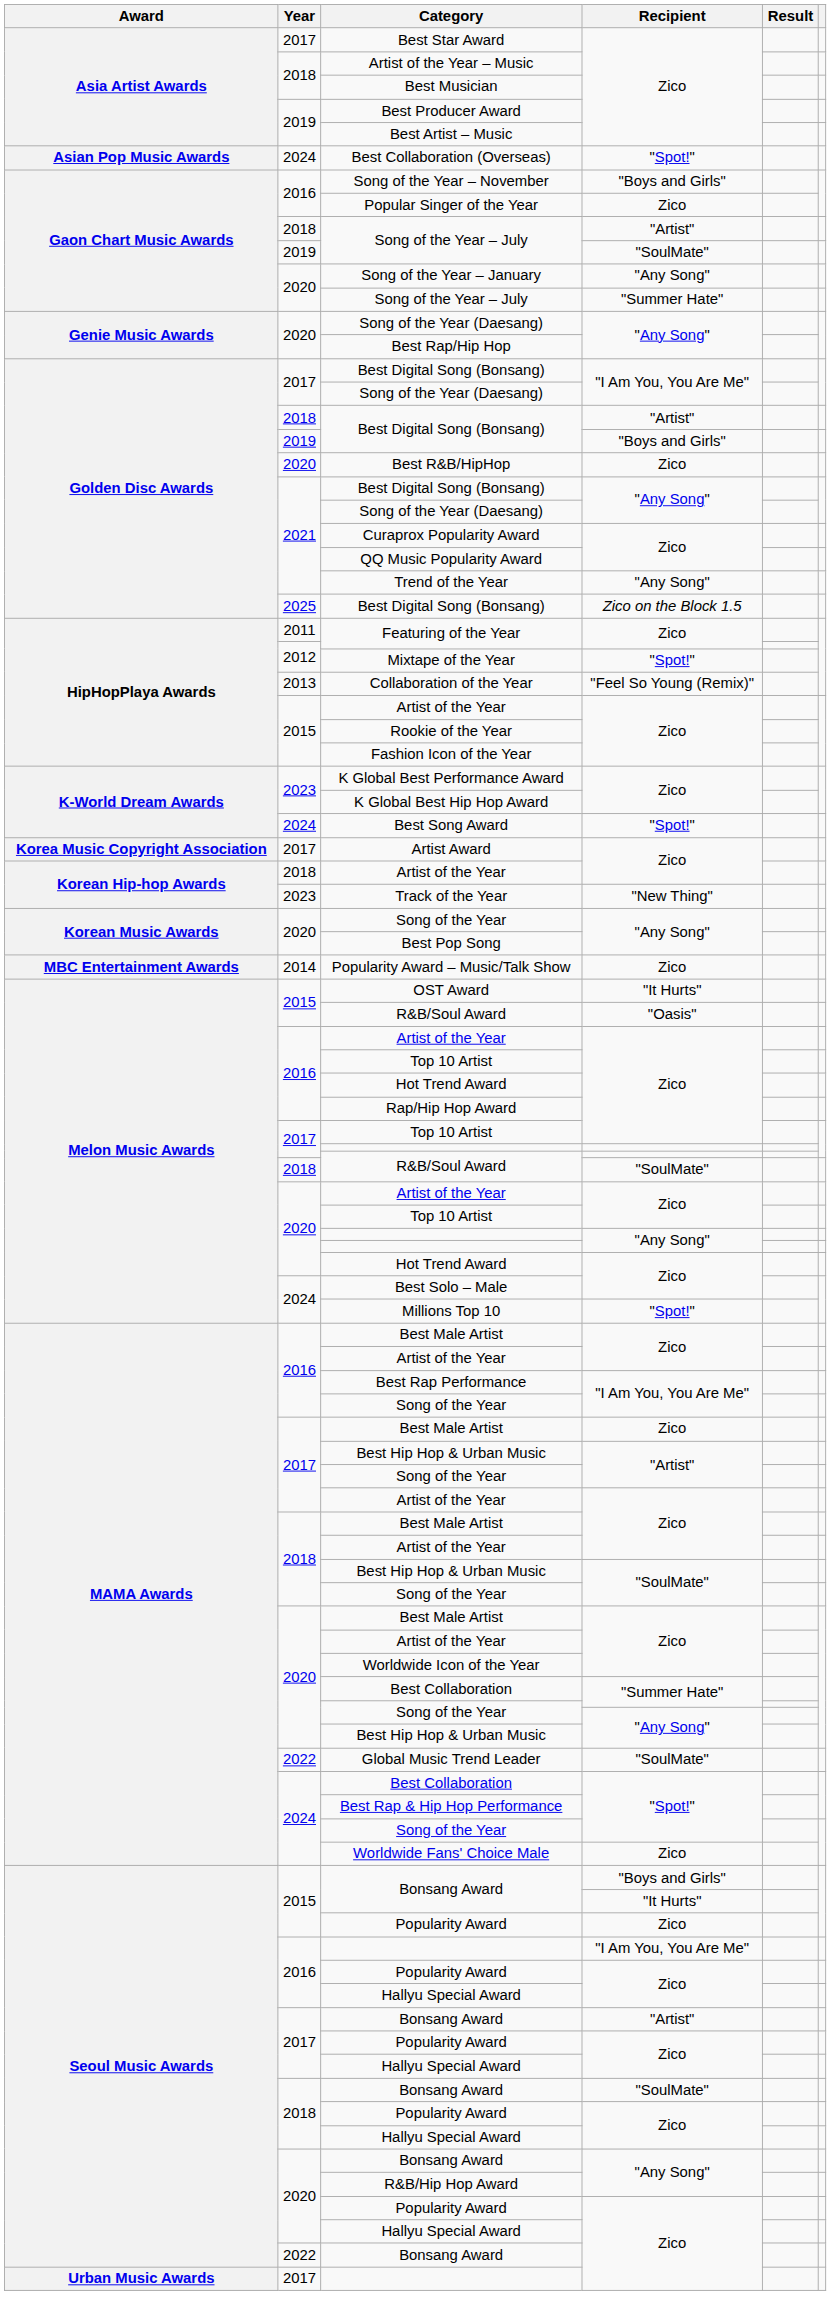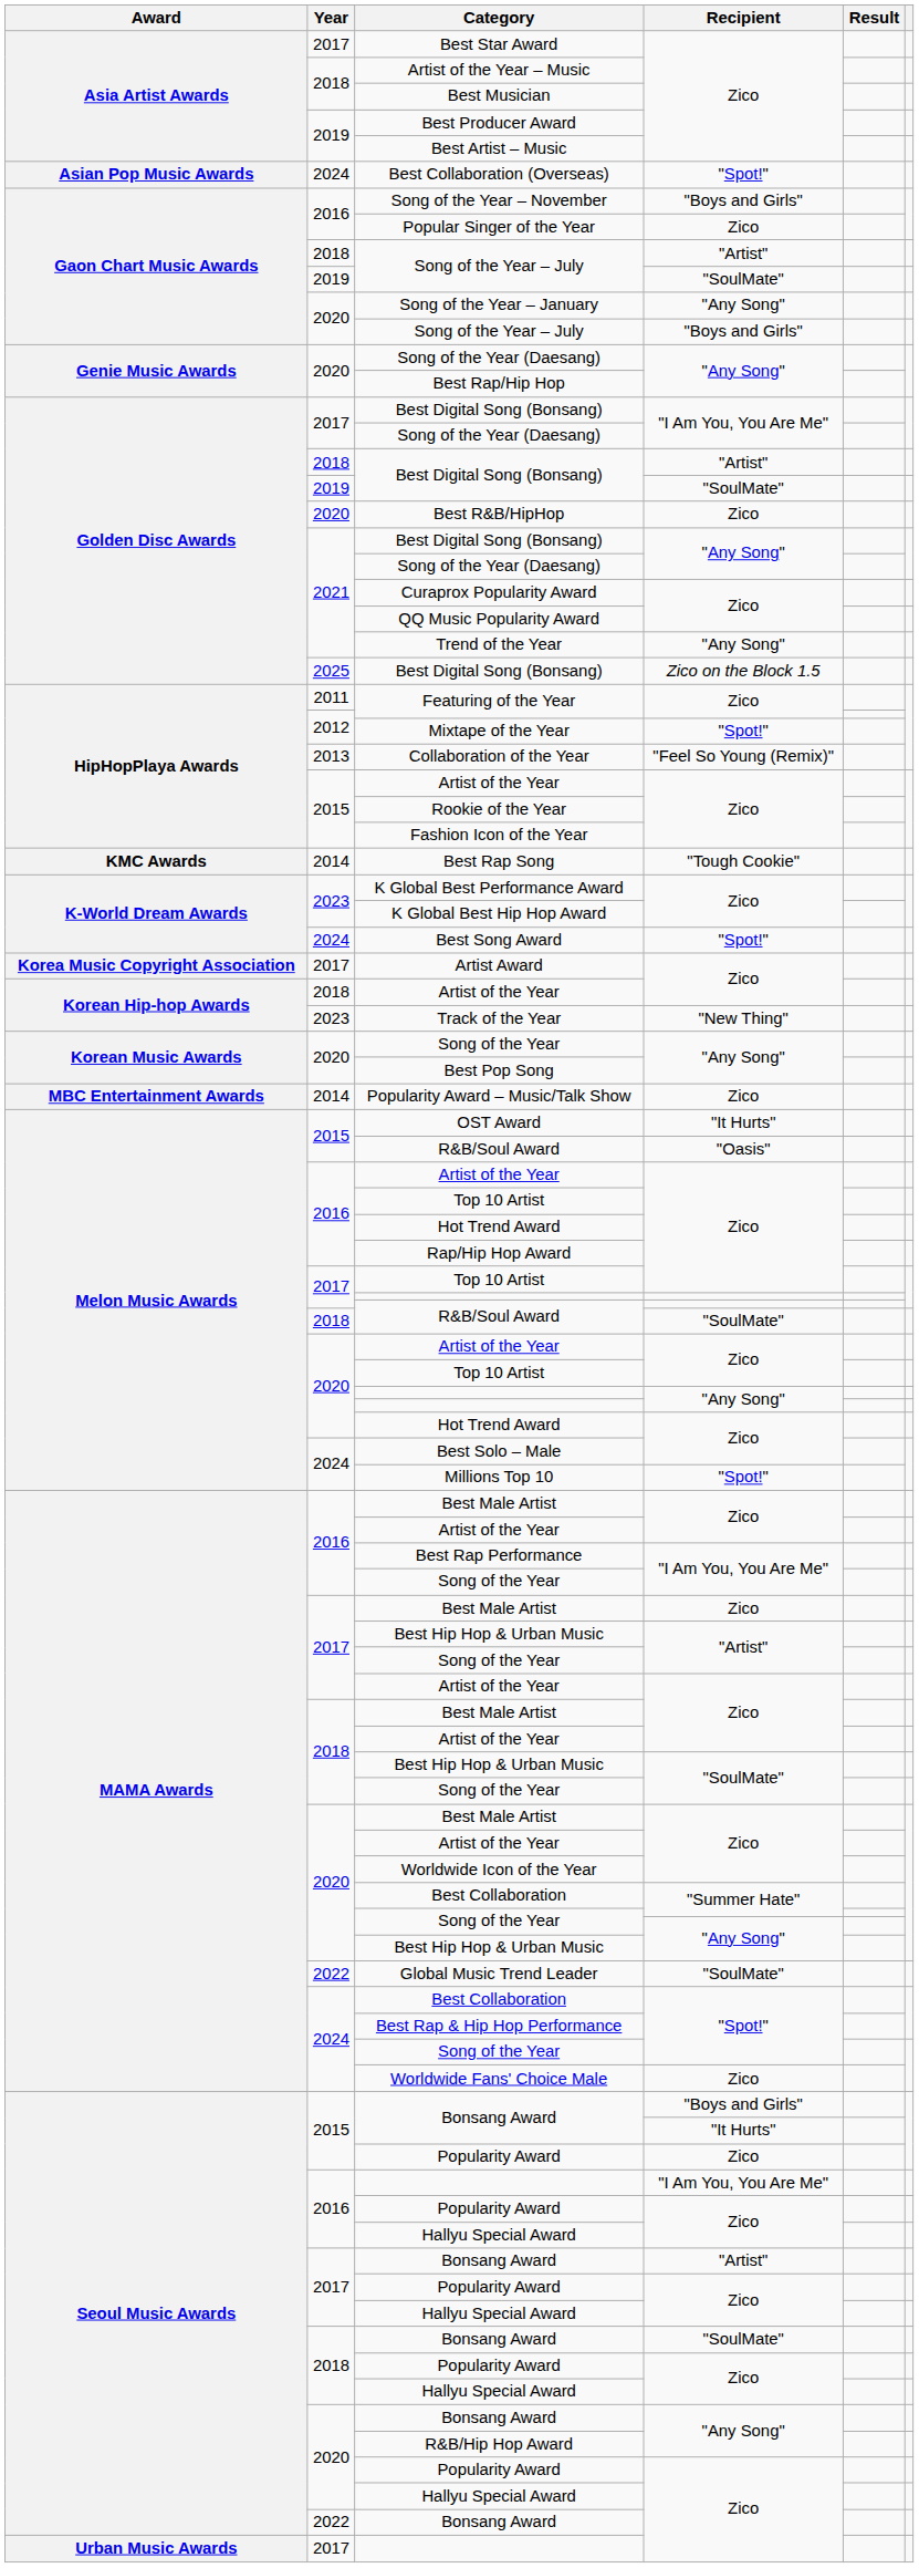 <table class="wikitable sortable plainrowheaders" style="text-align:center; width:100%;">
 <tr>
 <th>Award</th>
 <th>Year</th>
 <th>Category</th>
 <th>Recipient</th>
 <th>Result</th>
 <th scope="col" class="unsortable"></th>
 </tr>
 <tr>
 <th scope="row"rowspan="5"><a href='#'>Asia Artist Awards</a></th>
 <td>2017</td>
 <td>Best Star Award</td>
 <td rowspan="5">Zico</td>
 <td></td>
 <td></td>
 </tr>
 <tr>
 <td rowspan="2">2018</td>
 <td>Artist of the Year – Music</td>
 <td></td>
 <td></td>
 </tr>
 <tr>
 <td>Best Musician</td>
 <td></td>
 <td></td>
 </tr>
 <tr>
 <td rowspan="2">2019</td>
 <td>Best Producer Award</td>
 <td></td>
 <td></td>
 </tr>
 <tr>
 <td>Best Artist – Music</td>
 <td></td>
 <td></td>
 </tr>
 <tr>
 <th scope="row"><a href='#'>Asian Pop Music Awards</a></th>
 <td>2024</td>
 <td>Best Collaboration (Overseas)</td>
 <td>"<a href='#'>Spot!</a>" </td>
 <td></td>
 <td style="text-align:center"></td>
 </tr>
 <tr>
 <th scope="row" rowspan="6"><a href='#'>Gaon Chart Music Awards</a></th>
 <td rowspan="2">2016</td>
 <td>Song of the Year – November</td>
 <td>"Boys and Girls"</td>
 <td></td>
 <td rowspan="2"></td>
 </tr>
 <tr>
 <td>Popular Singer of the Year</td>
 <td>Zico</td>
 <td></td>
 </tr>
 <tr>
 <td>2018</td>
 <td rowspan="2">Song of the Year – July</td>
 <td>"Artist"</td>
 <td></td>
 <td></td>
 </tr>
 <tr>
 <td>2019</td>
 <td>"SoulMate"</td>
 <td></td>
 <td></td>
 </tr>
 <tr>
 <td rowspan="2">2020</td>
 <td>Song of the Year – January</td>
 <td>"Any Song"</td>
 <td></td>
 <td></td>
 </tr>
 <tr>
 <td>Song of the Year – July</td>
-<td>"Summer Hate"</td>
+<td>"Boys and Girls"</td>
 <td></td>
 <td></td>
 </tr>
 <tr>
 <th scope="row" rowspan="2"><a href='#'>Genie Music Awards</a></th>
 <td rowspan="2">2020</td>
 <td>Song of the Year (Daesang)</td>
 <td rowspan="2">"<a href='#'>Any Song</a>"</td>
 <td></td>
 <td rowspan="2"></td>
 </tr>
 <tr>
 <td>Best Rap/Hip Hop</td>
 <td></td>
 </tr>
 <tr>
 <th scope="row" rowspan="11"><a href='#'>Golden Disc Awards</a></th>
 <td rowspan="2">2017</td>
 <td>Best Digital Song (Bonsang)</td>
 <td rowspan="2">"I Am You, You Are Me"</td>
 <td></td>
 <td rowspan="2"></td>
 </tr>
 <tr>
 <td>Song of the Year (Daesang)</td>
 <td></td>
 </tr>
 <tr>
 <td><a href='#'>2018</a></td>
 <td rowspan="2">Best Digital Song (Bonsang)</td>
 <td>"Artist"</td>
 <td></td>
 <td></td>
 </tr>
 <tr>
 <td><a href='#'>2019</a></td>
-<td>"Boys and Girls"</td>
+<td>"SoulMate"</td>
 <td></td>
 <td></td>
 </tr>
 <tr>
 <td><a href='#'>2020</a></td>
 <td>Best R&B/HipHop</td>
 <td>Zico</td>
 <td></td>
 <td></td>
 </tr>
 <tr>
 <td rowspan="5"><a href='#'>2021</a></td>
 <td>Best Digital Song (Bonsang)</td>
 <td rowspan="2">"<a href='#'>Any Song</a>"</td>
 <td></td>
 <td rowspan="2"></td>
 </tr>
 <tr>
 <td>Song of the Year (Daesang)</td>
 <td></td>
 </tr>
 <tr>
 <td>Curaprox Popularity Award</td>
 <td rowspan="2">Zico</td>
 <td></td>
 <td></td>
 </tr>
 <tr>
 <td>QQ Music Popularity Award</td>
 <td></td>
 <td></td>
 </tr>
 <tr>
 <td>Trend of the Year</td>
 <td>"Any Song"</td>
 <td></td>
 <td></td>
 </tr>
 <tr>
 <td><a href='#'>2025</a></td>
 <td>Best Digital Song (Bonsang)</td>
 <td><em>Zico on the Block 1.5</em></td>
 <td></td>
 <td></td>
 </tr>
 <tr>
 <th scope="row" rowspan="7">HipHopPlaya Awards</th>
 <td>2011</td>
 <td rowspan="2">Featuring of the Year</td>
 <td rowspan="2">Zico</td>
 <td></td>
 <td rowspan="4"></td>
 </tr>
 <tr>
 <td rowspan="2">2012</td>
 <td></td>
 </tr>
 <tr>
 <td>Mixtape of the Year</td>
 <td>"<a href='#'>Spot!</a>" </td>
 <td></td>
 </tr>
 <tr>
 <td>2013</td>
 <td>Collaboration of the Year</td>
 <td>"Feel So Young (Remix)" </td>
 <td></td>
 </tr>
 <tr>
 <td rowspan="3">2015</td>
 <td>Artist of the Year</td>
 <td rowspan="3">Zico</td>
 <td></td>
 <td rowspan="3"></td>
 </tr>
 <tr>
 <td>Rookie of the Year</td>
 <td></td>
 </tr>
 <tr>
 <td>Fashion Icon of the Year</td>
+<td></td>
+</tr>
+<tr>
+<th scope="row">KMC Awards</th>
+<td>2014</td>
+<td>Best Rap Song</td>
+<td>"Tough Cookie"</td>
+<td></td>
 <td></td>
 </tr>
 <tr>
 <th scope="row" rowspan="3"><a href='#'>K-World Dream Awards</a></th>
 <td style="text-align:center" rowspan=2><a href='#'>2023</a></td>
 <td>K Global Best Performance Award</td>
 <td rowspan="2">Zico</td>
 <td></td>
 <td style="text-align:center" rowspan=2></td>
 </tr>
 <tr>
 <td>K Global Best Hip Hop Award</td>
 <td></td>
 </tr>
 <tr>
 <td style="text-align:center"><a href='#'>2024</a></td>
 <td>Best Song Award</td>
 <td>"<a href='#'>Spot!</a>" </td>
 <td></td>
 <td style="text-align:center"></td>
 </tr>
 <tr>
 <th scope="row"><a href='#'>Korea Music Copyright Association</a></th>
 <td>2017</td>
 <td>Artist Award</td>
 <td rowspan="2">Zico</td>
 <td></td>
 <td></td>
 </tr>
 <tr>
 <th scope="row" rowspan="2"><a href='#'>Korean Hip-hop Awards</a></th>
 <td>2018</td>
 <td>Artist of the Year</td>
 <td></td>
 <td></td>
 </tr>
 <tr>
 <td>2023</td>
 <td>Track of the Year</td>
 <td>"New Thing"</td>
 <td></td>
 <td></td>
 </tr>
 <tr>
 <th scope="row" rowspan="2"><a href='#'>Korean Music Awards</a></th>
 <td rowspan="2">2020</td>
 <td>Song of the Year</td>
 <td rowspan="2">"Any Song"</td>
 <td></td>
 <td></td>
 </tr>
 <tr>
 <td>Best Pop Song</td>
 <td></td>
 <td></td>
 </tr>
 <tr>
 <th scope="row"><a href='#'>MBC Entertainment Awards</a></th>
 <td>2014</td>
 <td>Popularity Award – Music/Talk Show</td>
 <td>Zico </td>
 <td></td>
 <td></td>
 </tr>
 <tr>
 <th scope="row" rowspan="17"><a href='#'>Melon Music Awards</a></th>
 <td rowspan="2"><a href='#'>2015</a></td>
 <td>OST Award</td>
 <td>"It Hurts" </td>
 <td></td>
 <td></td>
 </tr>
 <tr>
 <td>R&B/Soul Award</td>
 <td>"Oasis" </td>
 <td></td>
 <td></td>
 </tr>
 <tr>
 <td rowspan="4"><a href='#'>2016</a></td>
 <td><a href='#'>Artist of the Year</a></td>
 <td rowspan="5">Zico</td>
 <td></td>
 <td></td>
 </tr>
 <tr>
 <td>Top 10 Artist</td>
 <td></td>
 <td></td>
 </tr>
 <tr>
 <td>Hot Trend Award</td>
 <td></td>
 <td></td>
 </tr>
 <tr>
 <td>Rap/Hip Hop Award</td>
 <td></td>
 <td></td>
 </tr>
 <tr>
 <td rowspan="3"><a href='#'>2017</a></td>
 <td>Top 10 Artist</td>
 <td></td>
 <td rowspan="3"></td>
 </tr>
 <tr>
 <td></td>
 <td></td>
 <td></td>
 </tr>
 <tr>
 <td rowspan="2">R&B/Soul Award</td>
 <td></td>
 <td></td>
 </tr>
 <tr>
 <td><a href='#'>2018</a></td>
 <td>"SoulMate"</td>
 <td></td>
 <td></td>
 </tr>
 <tr>
 <td rowspan="5"><a href='#'>2020</a></td>
 <td><a href='#'>Artist of the Year</a></td>
 <td rowspan="2">Zico</td>
 <td></td>
 <td></td>
 </tr>
 <tr>
 <td>Top 10 Artist</td>
 <td></td>
 <td></td>
 </tr>
 <tr>
 <td></td>
 <td rowspan="2">"Any Song"</td>
 <td></td>
 <td></td>
 </tr>
 <tr>
 <td></td>
 <td></td>
 <td></td>
 </tr>
 <tr>
 <td>Hot Trend Award</td>
 <td rowspan="2">Zico</td>
 <td></td>
 <td></td>
 </tr>
 <tr>
 <td rowspan="2">2024</td>
 <td>Best Solo – Male</td>
 <td></td>
 <td rowspan="2" style="text-align:center"></td>
 </tr>
 <tr>
 <td>Millions Top 10</td>
 <td>"<a href='#'>Spot!</a>" </td>
 <td></td>
 </tr>
 <tr>
 <th scope="row" rowspan="24"><a href='#'>MAMA Awards</a></th>
 <td rowspan="4"><a href='#'>2016</a></td>
 <td>Best Male Artist</td>
 <td rowspan="2">Zico</td>
 <td></td>
 <td></td>
 </tr>
 <tr>
 <td>Artist of the Year</td>
 <td></td>
 <td></td>
 </tr>
 <tr>
 <td>Best Rap Performance</td>
 <td rowspan="2">"I Am You, You Are Me"</td>
 <td></td>
 <td></td>
 </tr>
 <tr>
 <td>Song of the Year</td>
 <td></td>
 <td></td>
 </tr>
 <tr>
 <td rowspan="4"><a href='#'>2017</a></td>
 <td>Best Male Artist</td>
 <td>Zico</td>
 <td></td>
 <td></td>
 </tr>
 <tr>
 <td>Best Hip Hop & Urban Music</td>
 <td rowspan="2">"Artist"</td>
 <td></td>
 <td></td>
 </tr>
 <tr>
 <td>Song of the Year</td>
 <td></td>
 <td></td>
 </tr>
 <tr>
 <td>Artist of the Year</td>
 <td rowspan="3">Zico</td>
 <td></td>
 <td></td>
 </tr>
 <tr>
 <td rowspan="4"><a href='#'>2018</a></td>
 <td>Best Male Artist</td>
 <td></td>
 <td></td>
 </tr>
 <tr>
 <td>Artist of the Year</td>
 <td></td>
 <td></td>
 </tr>
 <tr>
 <td>Best Hip Hop & Urban Music</td>
 <td rowspan="2">"SoulMate"</td>
 <td></td>
 <td></td>
 </tr>
 <tr>
 <td>Song of the Year</td>
 <td></td>
 <td></td>
 </tr>
 <tr>
 <td rowspan="7"><a href='#'>2020</a></td>
 <td>Best Male Artist</td>
 <td rowspan="3">Zico</td>
 <td></td>
 <td rowspan="7"></td>
 </tr>
 <tr>
 <td>Artist of the Year</td>
 <td></td>
 </tr>
 <tr>
 <td>Worldwide Icon of the Year</td>
 <td></td>
 </tr>
 <tr>
 <td>Best Collaboration</td>
 <td rowspan="2">"Summer Hate" </td>
 <td></td>
 </tr>
 <tr>
 <td rowspan="2">Song of the Year</td>
 <td></td>
 </tr>
 <tr>
 <td rowspan="2">"<a href='#'>Any Song</a>"</td>
 <td></td>
 </tr>
 <tr>
 <td>Best Hip Hop & Urban Music</td>
 <td></td>
 </tr>
 <tr>
 <td><a href='#'>2022</a></td>
 <td>Global Music Trend Leader</td>
 <td>"SoulMate"</td>
 <td></td>
 <td></td>
 </tr>
 <tr>
 <td rowspan="4"><a href='#'>2024</a></td>
 <td><a href='#'>Best Collaboration</a></td>
 <td rowspan="3">"<a href='#'>Spot!</a>" </td>
 <td></td>
 <td rowspan="2" style="text-align:center"></td>
 </tr>
 <tr>
 <td><a href='#'>Best Rap & Hip Hop Performance</a></td>
 <td></td>
 </tr>
 <tr>
 <td><a href='#'>Song of the Year</a></td>
 <td></td>
 <td rowspan="2" style="text-align:center"></td>
 </tr>
 <tr>
 <td><a href='#'>Worldwide Fans' Choice Male</a></td>
 <td>Zico</td>
 <td></td>
 </tr>
 <tr>
 <th scope="row" rowspan="17"><a href='#'>Seoul Music Awards</a></th>
 <td rowspan="3">2015</td>
 <td rowspan="2">Bonsang Award</td>
 <td>"Boys and Girls"</td>
 <td></td>
 <td rowspan="3"></td>
 </tr>
 <tr>
 <td>"It Hurts" </td>
 <td></td>
 </tr>
 <tr>
 <td>Popularity Award</td>
 <td>Zico</td>
 <td></td>
 </tr>
 <tr>
 <td rowspan="3">2016</td>
 <td></td>
 <td>"I Am You, You Are Me"</td>
 <td></td>
 <td></td>
 </tr>
 <tr>
 <td>Popularity Award</td>
 <td rowspan="2">Zico</td>
 <td></td>
 <td></td>
 </tr>
 <tr>
 <td>Hallyu Special Award</td>
 <td></td>
 <td></td>
 </tr>
 <tr>
 <td rowspan="3">2017</td>
 <td>Bonsang Award</td>
 <td>"Artist"</td>
 <td></td>
 <td></td>
 </tr>
 <tr>
 <td>Popularity Award</td>
 <td rowspan="2">Zico</td>
 <td></td>
 <td></td>
 </tr>
 <tr>
 <td>Hallyu Special Award</td>
 <td></td>
 <td></td>
 </tr>
 <tr>
 <td rowspan="3">2018</td>
 <td>Bonsang Award</td>
 <td>"SoulMate"</td>
 <td></td>
 <td></td>
 </tr>
 <tr>
 <td>Popularity Award</td>
 <td rowspan="2">Zico</td>
 <td></td>
 <td></td>
 </tr>
 <tr>
 <td>Hallyu Special Award</td>
 <td></td>
 <td></td>
 </tr>
 <tr>
 <td rowspan="4">2020</td>
 <td>Bonsang Award</td>
 <td rowspan="2">"Any Song"</td>
 <td></td>
 <td></td>
 </tr>
 <tr>
 <td>R&B/Hip Hop Award</td>
 <td></td>
 <td></td>
 </tr>
 <tr>
 <td>Popularity Award</td>
 <td rowspan="4">Zico</td>
 <td></td>
 <td></td>
 </tr>
 <tr>
 <td>Hallyu Special Award</td>
 <td></td>
 <td></td>
 </tr>
 <tr>
 <td rowspan="1">2022</td>
 <td>Bonsang Award</td>
 <td></td>
 <td></td>
 </tr>
 <tr>
 <th scope="row"><a href='#'>Urban Music Awards</a></th>
 <td>2017</td>
 <td></td>
 <td></td>
 <td></td>
 </tr>
 </table>
